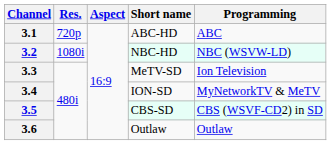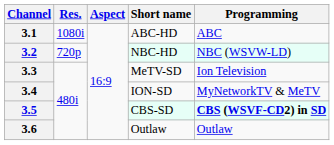 <table class="wikitable">
 <tr>
 <th scope = "col"><a href='#'>Channel</a></th>
 <th scope = "col"><a href='#'>Res.</a></th>
 <th scope = "col"><a href='#'>Aspect</a></th>
 <th scope = "col">Short name</th>
 <th scope = "col">Programming</th>
 </tr>
 <tr>
 <th scope = "row">3.1</th>
-<td><a href='#'>720p</a></td>
+<td><a href='#'>1080i</a></td>
 <td rowspan="6"><a href='#'>16:9</a></td>
 <td>ABC-HD</td>
 <td><a href='#'>ABC</a></td>
 </tr>
 <tr>
 <th scope = "row"><a href='#'>3.2</a></th>
-<td><a href='#'>1080i</a></td>
+<td><a href='#'>720p</a></td>
 <td style="background-color: #E6FFF7;">NBC-HD</td>
 <td style="background-color: #E6FFF7;"><a href='#'>NBC</a> (<a href='#'>WSVW-LD</a>)</td>
 </tr>
 <tr>
 <th scope = "row">3.3</th>
 <td rowspan=4><a href='#'>480i</a></td>
 <td>MeTV-SD</td>
 <td><a href='#'>Ion Television</a></td>
 </tr>
 <tr>
 <th scope = "row">3.4</th>
 <td>ION-SD</td>
 <td><a href='#'>MyNetworkTV</a> & <a href='#'>MeTV</a></td>
 </tr>
 <tr>
 <th scope = "row"><a href='#'>3.5</a></th>
 <td style="background-color: #E6FFF7;">CBS-SD</td>
-<td style="background-color: #E6FFF7;"><a href='#'>CBS</a> (<a href='#'>WSVF-CD</a>2) in <a href='#'>SD</a></td>
+<td style="background-color: #E6FFF7;"><strong><a href='#'>CBS</a> (<a href='#'>WSVF-CD</a>2) in <a href='#'>SD</a></strong></td>
 </tr>
 <tr>
 <th scope = "row">3.6</th>
 <td>Outlaw</td>
 <td><a href='#'>Outlaw</a></td>
 </tr>
 </table>
